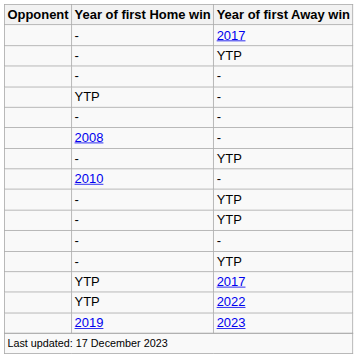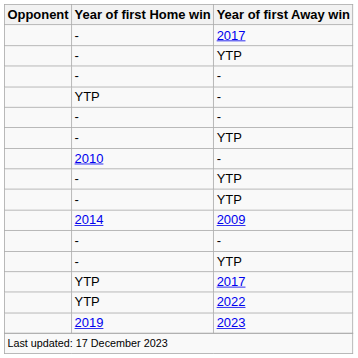 <table class="wikitable plainrowheaders sortable">
 <tr>
 <th>Opponent</th>
 <th>Year of first Home win</th>
 <th>Year of first Away win</th>
 </tr>
 <tr>
 <td></td>
 <td>-</td>
 <td><a href='#'>2017</a></td>
 </tr>
 <tr>
 <td></td>
 <td>-</td>
 <td>YTP</td>
 </tr>
 <tr>
 <td></td>
 <td>-</td>
 <td>-</td>
 </tr>
 <tr>
 <td></td>
 <td>YTP</td>
 <td>-</td>
 </tr>
 <tr>
 <td></td>
 <td>-</td>
 <td>-</td>
 </tr>
 <tr>
 <td></td>
-<td><a href='#'>2008</a></td>
-<td>-</td>
-</tr>
-<tr>
-<td></td>
 <td>-</td>
 <td>YTP</td>
 </tr>
 <tr>
 <td></td>
 <td><a href='#'>2010</a></td>
 <td>-</td>
 </tr>
 <tr>
 <td></td>
 <td>-</td>
 <td>YTP</td>
 </tr>
 <tr>
 <td></td>
 <td>-</td>
 <td>YTP</td>
+</tr>
+<tr>
+<td></td>
+<td><a href='#'>2014</a></td>
+<td><a href='#'>2009</a></td>
 </tr>
 <tr>
 <td></td>
 <td>-</td>
 <td>-</td>
 </tr>
 <tr>
 <td></td>
 <td>-</td>
 <td>YTP</td>
 </tr>
 <tr>
 <td></td>
 <td>YTP</td>
 <td><a href='#'>2017</a></td>
 </tr>
 <tr>
 <td></td>
 <td>YTP</td>
 <td><a href='#'>2022</a></td>
 </tr>
 <tr>
 <td></td>
 <td><a href='#'>2019</a></td>
 <td><a href='#'>2023</a></td>
 </tr>
 <tr>
 </tr>
 <tr class=sortbottom>
 <td colspan=3><small>Last updated: 17 December 2023</small></td>
 </tr>
 </table>
